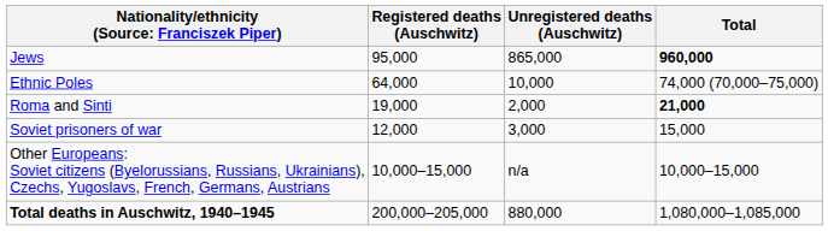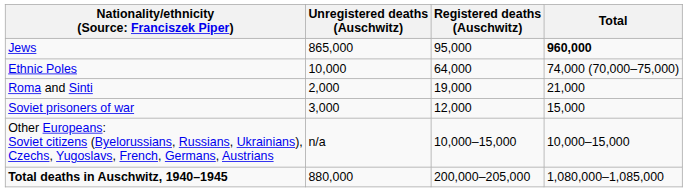 <table class="wikitable" style="font-size:98%; text-align:left; float:center; margin-left:10px;">
 <tr>
 <th>Nationality/ethnicity<br>(Source: <a href='#'>Franciszek Piper</a>)</th>
+<th>Unregistered deaths<br>(Auschwitz)</th>
 <th>Registered deaths<br>(Auschwitz)</th>
-<th>Unregistered deaths<br>(Auschwitz)</th>
 <th>Total</th>
 </tr>
 <tr>
 <td><a href='#'>Jews</a></td>
+<td>865,000</td>
 <td>95,000</td>
-<td>865,000</td>
 <td><strong>960,000</strong></td>
 </tr>
 <tr>
 <td><a href='#'>Ethnic Poles</a></td>
+<td>10,000</td>
 <td>64,000</td>
-<td>10,000</td>
 <td>74,000 (70,000–75,000)</td>
 </tr>
 <tr>
 <td><a href='#'>Roma</a> and <a href='#'>Sinti</a></td>
+<td>2,000</td>
 <td>19,000</td>
-<td>2,000</td>
-<td><strong>21,000</strong></td>
+<td>21,000</td>
 </tr>
 <tr>
 <td><a href='#'>Soviet prisoners of war</a></td>
+<td>3,000</td>
 <td>12,000</td>
-<td>3,000</td>
 <td>15,000</td>
 </tr>
 <tr>
 <td>Other <a href='#'>Europeans</a>:<br><a href='#'>Soviet citizens</a> (<a href='#'>Byelorussians</a>, <a href='#'>Russians</a>, <a href='#'>Ukrainians</a>),<br><a href='#'>Czechs</a>, <a href='#'>Yugoslavs</a>, <a href='#'>French</a>, <a href='#'>Germans</a>, <a href='#'>Austrians</a></td>
+<td>n/a</td>
 <td>10,000–15,000</td>
-<td>n/a</td>
 <td>10,000–15,000</td>
 </tr>
 <tr>
 <td><strong>Total deaths in Auschwitz, 1940–1945</strong></td>
+<td>880,000</td>
 <td>200,000–205,000</td>
-<td>880,000</td>
 <td>1,080,000–1,085,000</td>
 </tr>
 </table>
